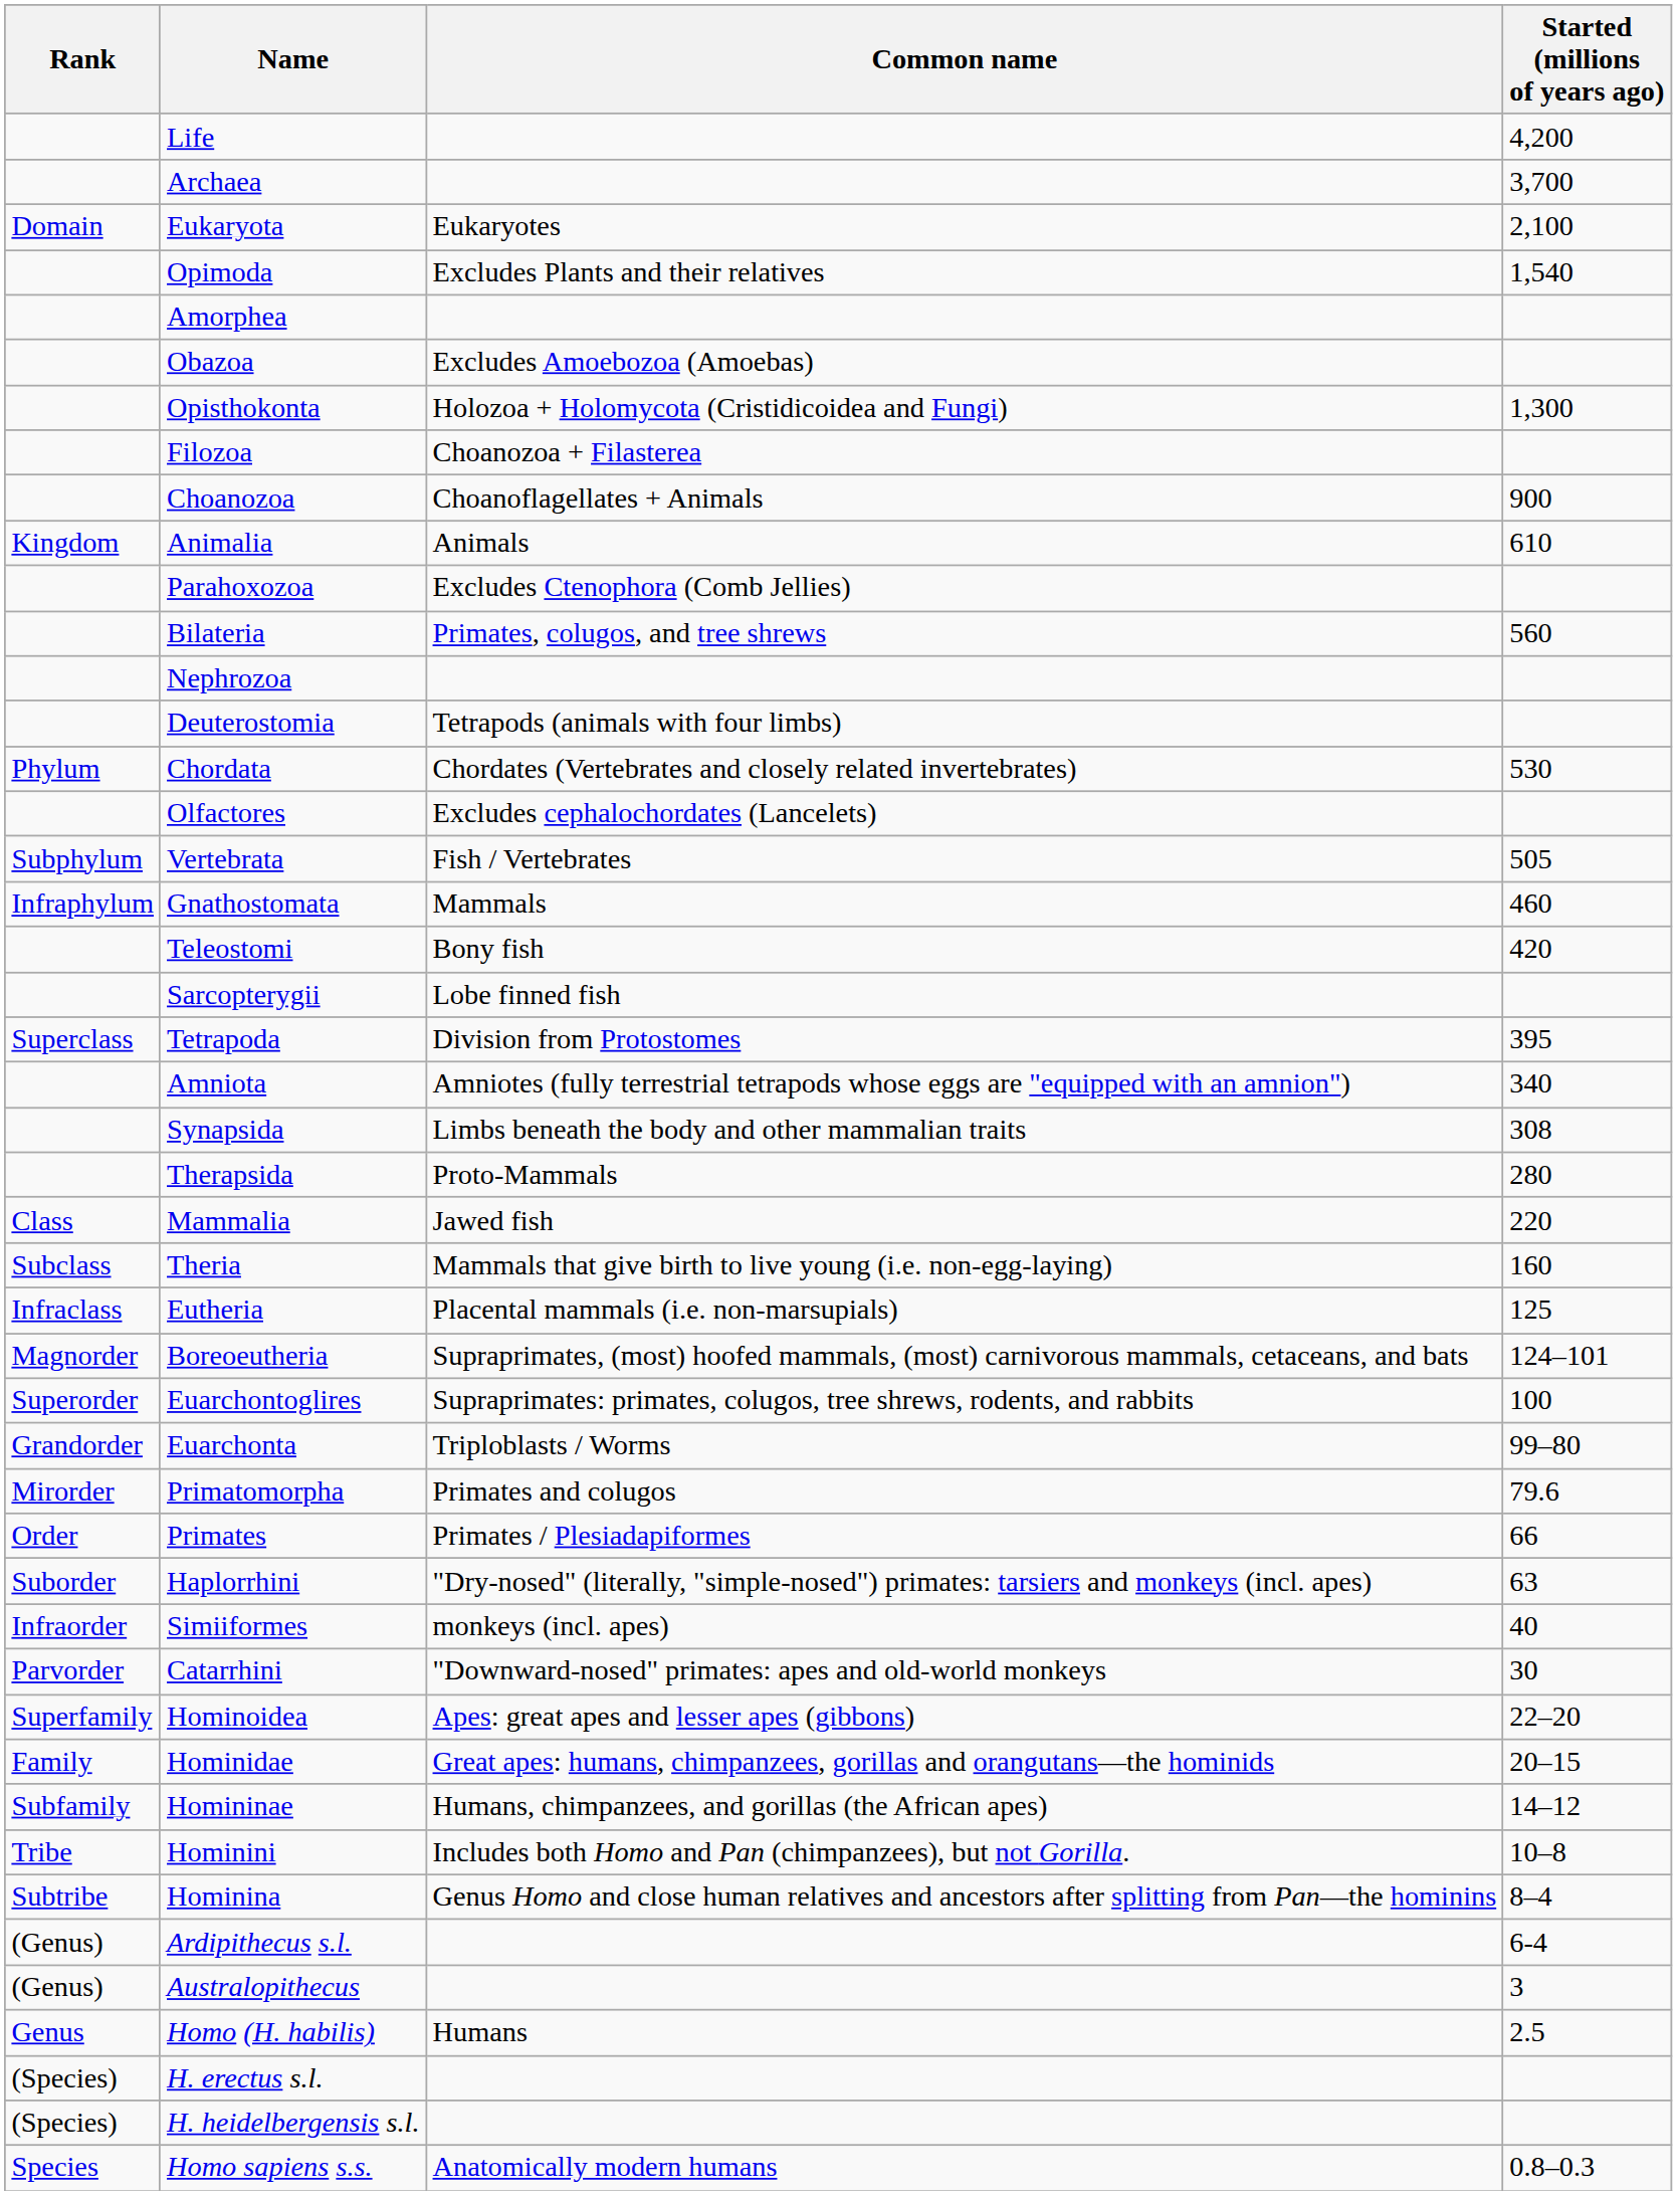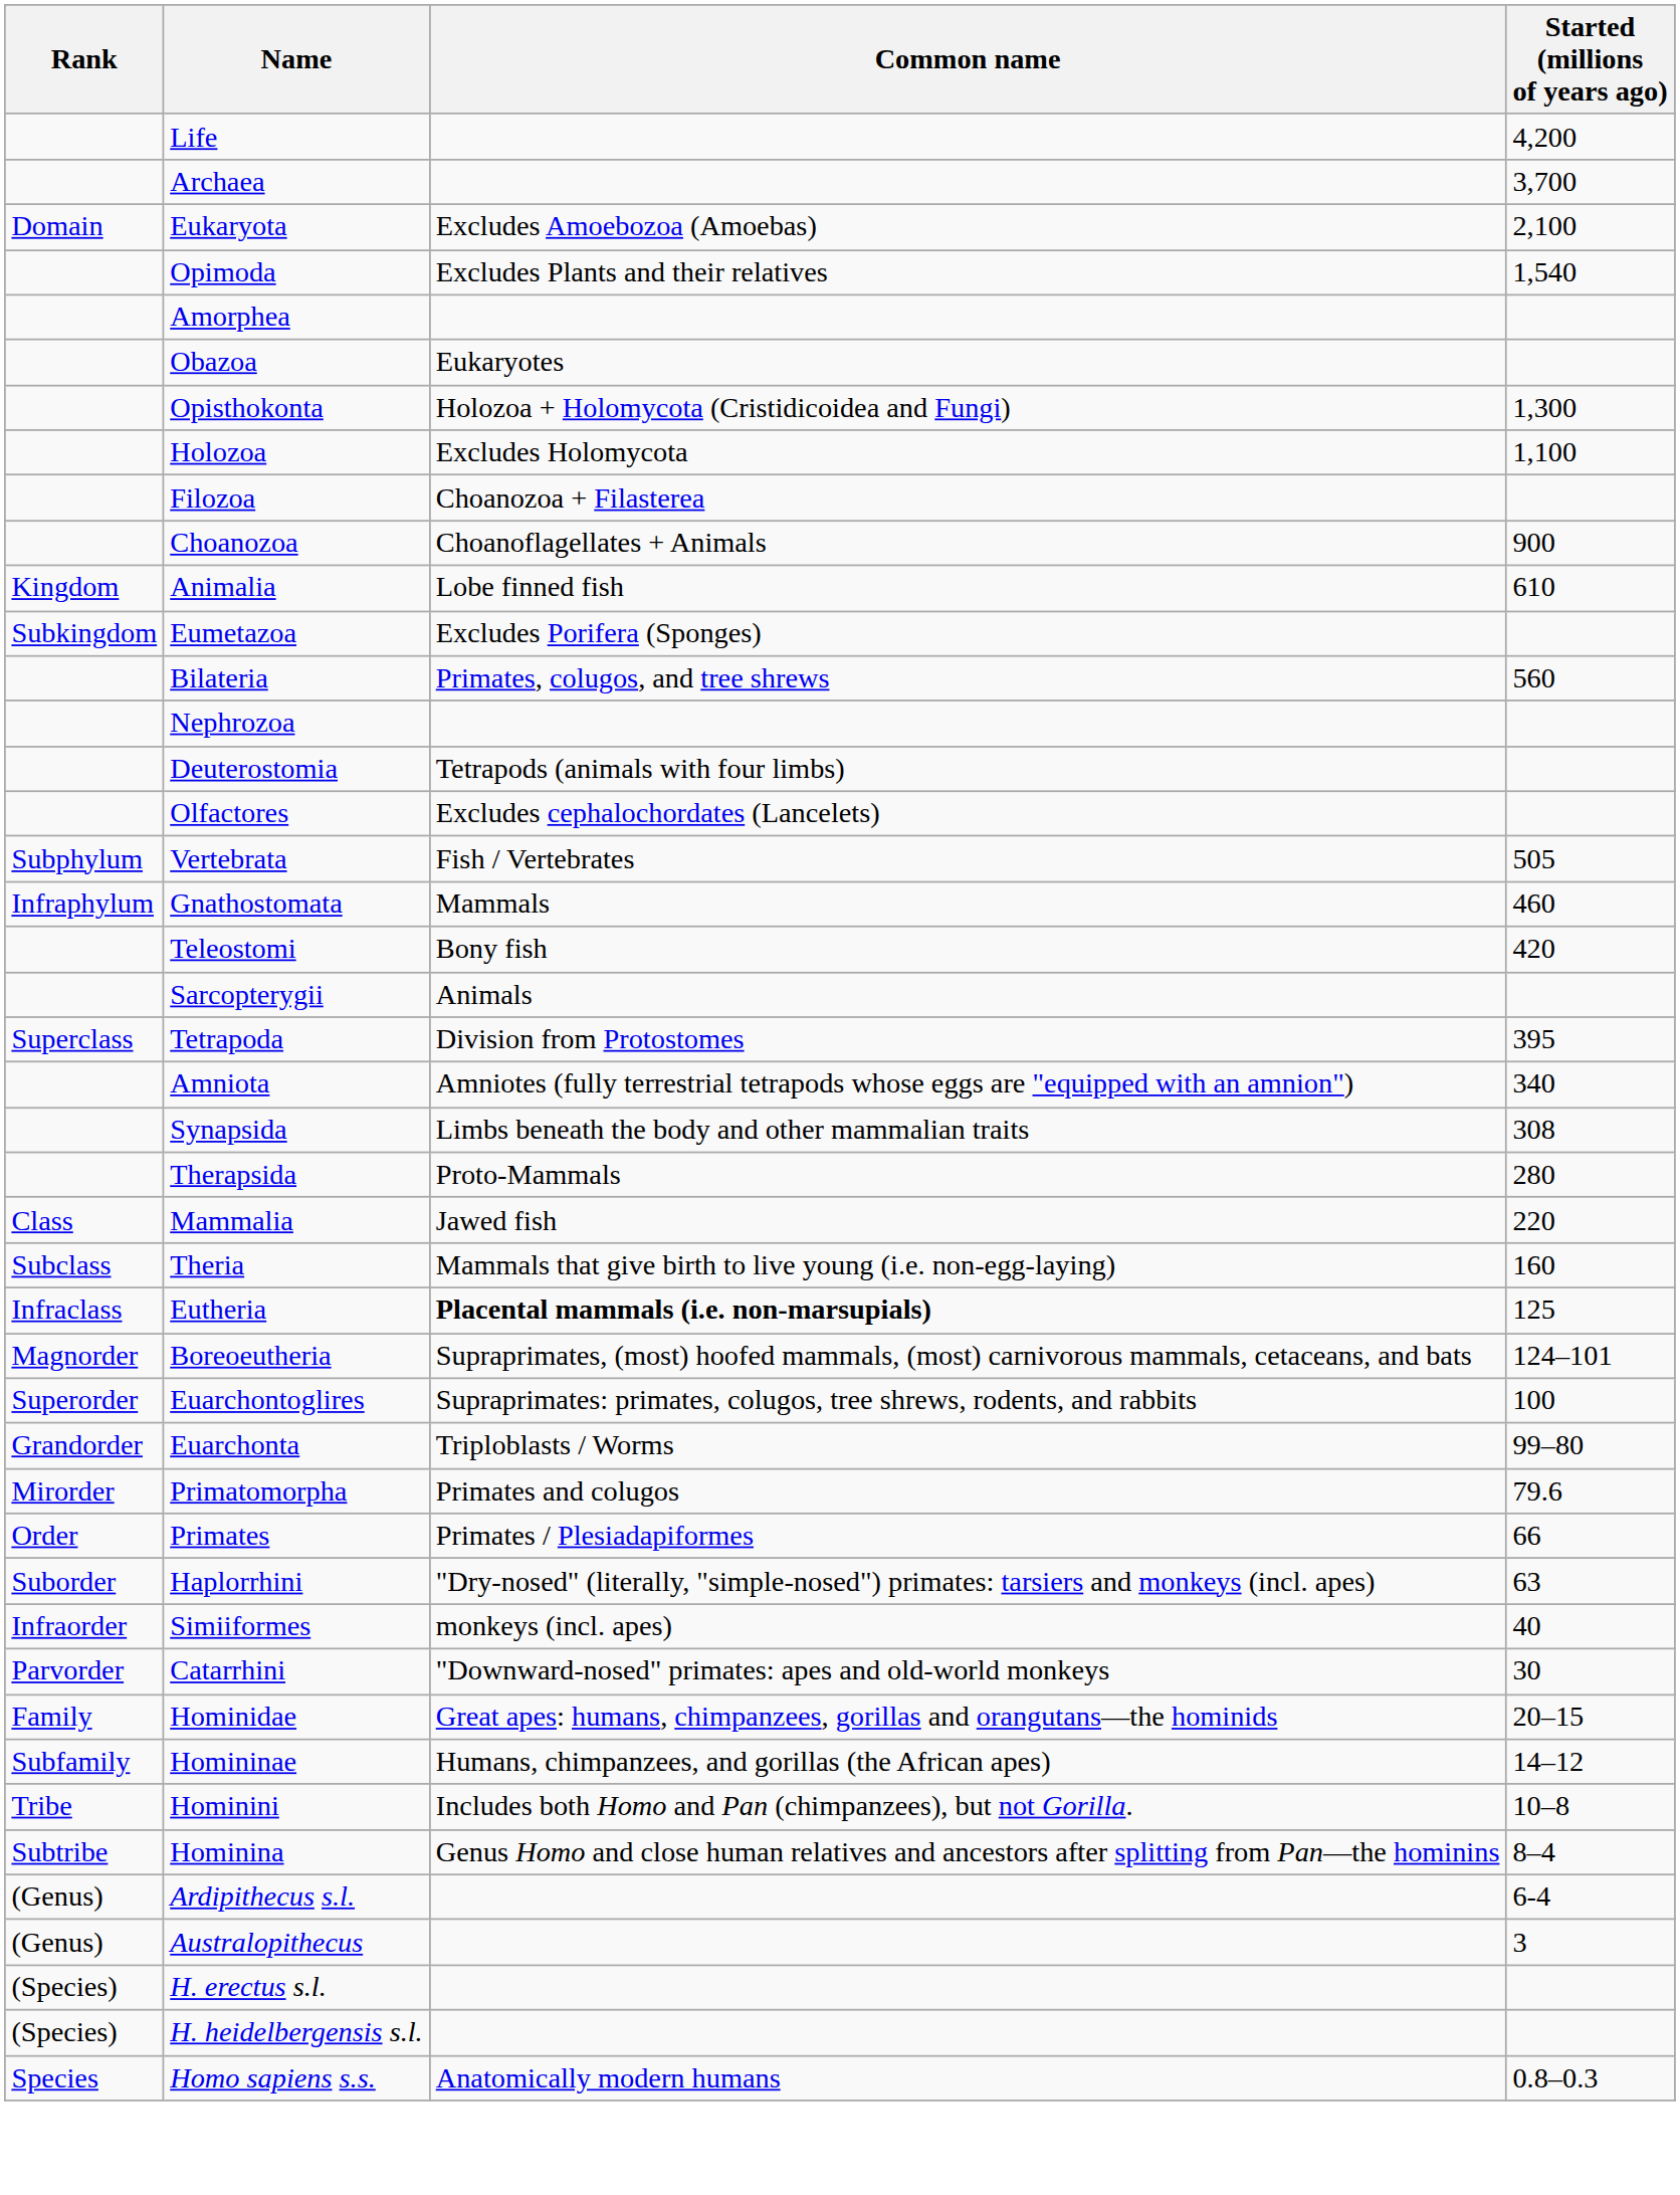 <table class="wikitable">
 <tr>
 <th scope="col">Rank</th>
 <th scope="col">Name</th>
 <th scope="col">Common name</th>
 <th>Started<br>(millions<br>of years ago)</th>
 </tr>
 <tr>
 <td></td>
 <td><a href='#'>Life</a></td>
 <td></td>
 <td>4,200</td>
 </tr>
 <tr>
 <td></td>
 <td><a href='#'>Archaea</a></td>
 <td></td>
 <td>3,700</td>
 </tr>
 <tr>
 <td><a href='#'>Domain</a></td>
 <td><a href='#'>Eukaryota</a></td>
-<td>Eukaryotes</td>
+<td>Excludes <a href='#'>Amoebozoa</a> (Amoebas)</td>
 <td>2,100</td>
 </tr>
 <tr>
 <td></td>
 <td><a href='#'>Opimoda</a></td>
 <td>Excludes Plants and their relatives</td>
 <td>1,540</td>
 </tr>
 <tr>
 <td></td>
 <td><a href='#'>Amorphea</a></td>
 <td></td>
 <td></td>
 </tr>
 <tr>
 <td></td>
 <td><a href='#'>Obazoa</a></td>
-<td>Excludes <a href='#'>Amoebozoa</a> (Amoebas)</td>
+<td>Eukaryotes</td>
 <td></td>
 </tr>
 <tr>
 <td></td>
 <td><a href='#'>Opisthokonta</a></td>
 <td>Holozoa + <a href='#'>Holomycota</a> (Cristidicoidea and <a href='#'>Fungi</a>)</td>
 <td>1,300</td>
+</tr>
+<tr>
+<td></td>
+<td><a href='#'>Holozoa</a></td>
+<td>Excludes Holomycota</td>
+<td>1,100</td>
 </tr>
 <tr>
 <td></td>
 <td><a href='#'>Filozoa</a></td>
 <td>Choanozoa + <a href='#'>Filasterea</a></td>
 <td></td>
 </tr>
 <tr>
 <td></td>
 <td><a href='#'>Choanozoa</a></td>
 <td>Choanoflagellates + Animals</td>
 <td>900</td>
 </tr>
 <tr>
 <td><a href='#'>Kingdom</a></td>
 <td><a href='#'>Animalia</a></td>
-<td>Animals</td>
+<td>Lobe finned fish</td>
 <td>610</td>
 </tr>
 <tr>
-<td></td>
-<td><a href='#'>Parahoxozoa</a></td>
-<td>Excludes <a href='#'>Ctenophora</a> (Comb Jellies)</td>
+<td><a href='#'>Subkingdom</a></td>
+<td><a href='#'>Eumetazoa</a></td>
+<td>Excludes <a href='#'>Porifera</a> (Sponges)</td>
 <td></td>
 </tr>
 <tr>
 <td></td>
 <td><a href='#'>Bilateria</a></td>
 <td><a href='#'>Primates</a>, <a href='#'>colugos</a>, and <a href='#'>tree shrews</a></td>
 <td>560</td>
 </tr>
 <tr>
 <td></td>
 <td><a href='#'>Nephrozoa</a></td>
 <td></td>
 <td></td>
 </tr>
 <tr>
 <td></td>
 <td><a href='#'>Deuterostomia</a></td>
 <td>Tetrapods (animals with four limbs)</td>
 <td></td>
-</tr>
-<tr>
-<td><a href='#'>Phylum</a></td>
-<td><a href='#'>Chordata</a></td>
-<td>Chordates (Vertebrates and closely related invertebrates)</td>
-<td>530</td>
 </tr>
 <tr>
 <td></td>
 <td><a href='#'>Olfactores</a></td>
 <td>Excludes <a href='#'>cephalochordates</a> (Lancelets)</td>
 <td></td>
 </tr>
 <tr>
 <td><a href='#'>Subphylum</a></td>
 <td><a href='#'>Vertebrata</a></td>
 <td>Fish / Vertebrates</td>
 <td>505</td>
 </tr>
 <tr>
 <td><a href='#'>Infraphylum</a></td>
 <td><a href='#'>Gnathostomata</a></td>
 <td>Mammals</td>
 <td>460</td>
 </tr>
 <tr>
 <td></td>
 <td><a href='#'>Teleostomi</a></td>
 <td>Bony fish</td>
 <td>420</td>
 </tr>
 <tr>
 <td></td>
 <td><a href='#'>Sarcopterygii</a></td>
-<td>Lobe finned fish</td>
+<td>Animals</td>
 <td></td>
 </tr>
 <tr>
 <td><a href='#'>Superclass</a></td>
 <td><a href='#'>Tetrapoda</a></td>
 <td>Division from <a href='#'>Protostomes</a></td>
 <td>395</td>
 </tr>
 <tr>
 <td></td>
 <td><a href='#'>Amniota</a></td>
 <td>Amniotes (fully terrestrial tetrapods whose eggs are  <a href='#'>"equipped with an amnion"</a>)</td>
 <td>340</td>
 </tr>
 <tr>
 <td></td>
 <td><a href='#'>Synapsida</a></td>
 <td>Limbs beneath the body and other mammalian traits</td>
 <td>308</td>
 </tr>
 <tr>
 <td></td>
 <td><a href='#'>Therapsida</a></td>
 <td>Proto-Mammals</td>
 <td>280</td>
 </tr>
 <tr>
 <td><a href='#'>Class</a></td>
 <td><a href='#'>Mammalia</a></td>
 <td>Jawed fish</td>
 <td>220</td>
 </tr>
 <tr>
 <td><a href='#'>Subclass</a></td>
 <td><a href='#'>Theria</a></td>
 <td>Mammals that give birth to live young (i.e. non-egg-laying)</td>
 <td>160</td>
 </tr>
 <tr>
 <td><a href='#'>Infraclass</a></td>
 <td><a href='#'>Eutheria</a></td>
-<td>Placental mammals  (i.e. non-marsupials)</td>
+<td><strong>Placental mammals  (i.e. non-marsupials)</strong></td>
 <td>125</td>
 </tr>
 <tr>
 <td><a href='#'>Magnorder</a></td>
 <td><a href='#'>Boreoeutheria</a></td>
 <td>Supraprimates, (most) hoofed mammals, (most) carnivorous mammals, cetaceans, and bats</td>
 <td>124–101</td>
 </tr>
 <tr>
 <td><a href='#'>Superorder</a></td>
 <td><a href='#'>Euarchontoglires</a></td>
 <td>Supraprimates: primates, colugos, tree shrews, rodents, and rabbits</td>
 <td>100</td>
 </tr>
 <tr>
 <td><a href='#'>Grandorder</a></td>
 <td><a href='#'>Euarchonta</a></td>
 <td>Triploblasts / Worms</td>
 <td>99–80</td>
 </tr>
 <tr>
 <td><a href='#'>Mirorder</a></td>
 <td><a href='#'>Primatomorpha</a></td>
 <td>Primates and colugos</td>
 <td>79.6</td>
 </tr>
 <tr>
 <td><a href='#'>Order</a></td>
 <td><a href='#'>Primates</a></td>
 <td>Primates / <a href='#'>Plesiadapiformes</a></td>
 <td>66</td>
 </tr>
 <tr>
 <td><a href='#'>Suborder</a></td>
 <td><a href='#'>Haplorrhini</a></td>
 <td>"Dry-nosed" (literally, "simple-nosed") primates:  <a href='#'>tarsiers</a> and <a href='#'>monkeys</a> (incl. apes)</td>
 <td>63</td>
 </tr>
 <tr>
 <td><a href='#'>Infraorder</a></td>
 <td><a href='#'>Simiiformes</a></td>
 <td>monkeys (incl. apes)</td>
 <td>40</td>
 </tr>
 <tr>
 <td><a href='#'>Parvorder</a></td>
 <td><a href='#'>Catarrhini</a></td>
 <td>"Downward-nosed" primates: apes and old-world monkeys</td>
 <td>30</td>
 </tr>
 <tr>
-<td><a href='#'>Superfamily</a></td>
-<td><a href='#'>Hominoidea</a></td>
-<td><a href='#'>Apes</a>: great apes and <a href='#'>lesser apes</a> (<a href='#'>gibbons</a>)</td>
-<td>22–20</td>
-</tr>
-<tr>
 <td><a href='#'>Family</a></td>
 <td><a href='#'>Hominidae</a></td>
 <td><a href='#'>Great apes</a>: <a href='#'>humans</a>, <a href='#'>chimpanzees</a>, <a href='#'>gorillas</a> and <a href='#'>orangutans</a>—the <a href='#'>hominids</a></td>
 <td>20–15</td>
 </tr>
 <tr>
 <td><a href='#'>Subfamily</a></td>
 <td><a href='#'>Homininae</a></td>
 <td>Humans, chimpanzees, and gorillas (the African apes)</td>
 <td>14–12</td>
 </tr>
 <tr>
 <td><a href='#'>Tribe</a></td>
 <td><a href='#'>Hominini</a></td>
 <td>Includes both <em>Homo</em> and <em>Pan</em> (chimpanzees), but <a href='#'>not <em>Gorilla</em></a>.</td>
 <td>10–8</td>
 </tr>
 <tr>
 <td><a href='#'>Subtribe</a></td>
 <td><a href='#'>Hominina</a></td>
 <td>Genus <em>Homo</em> and close human relatives and ancestors after <a href='#'>splitting</a> from <em>Pan</em>—the <a href='#'>hominins</a></td>
 <td>8–4</td>
 </tr>
 <tr>
 <td>(Genus)</td>
 <td><em><a href='#'>Ardipithecus</a> <a href='#'>s.l.</a></em></td>
 <td></td>
 <td>6-4</td>
 </tr>
 <tr>
 <td>(Genus)</td>
 <td><em><a href='#'>Australopithecus</a></em></td>
 <td></td>
 <td>3</td>
 </tr>
 <tr>
-<td><a href='#'>Genus</a></td>
-<td><em><a href='#'>Homo</a> <a href='#'>(H. habilis)</a></em></td>
-<td>Humans</td>
-<td>2.5</td>
-</tr>
-<tr>
 <td>(Species)</td>
 <td><em><a href='#'>H. erectus</a> s.l.</em></td>
 <td></td>
 <td></td>
 </tr>
 <tr>
 <td>(Species)</td>
 <td><em><a href='#'>H. heidelbergensis</a> s.l.</em></td>
 <td></td>
 <td></td>
 </tr>
 <tr>
 <td><a href='#'>Species</a></td>
 <td><em><a href='#'>Homo sapiens</a></em> <a href='#'><em>s.s.</em></a></td>
 <td><a href='#'>Anatomically modern humans</a></td>
 <td>0.8–0.3</td>
 </tr>
 </table>
